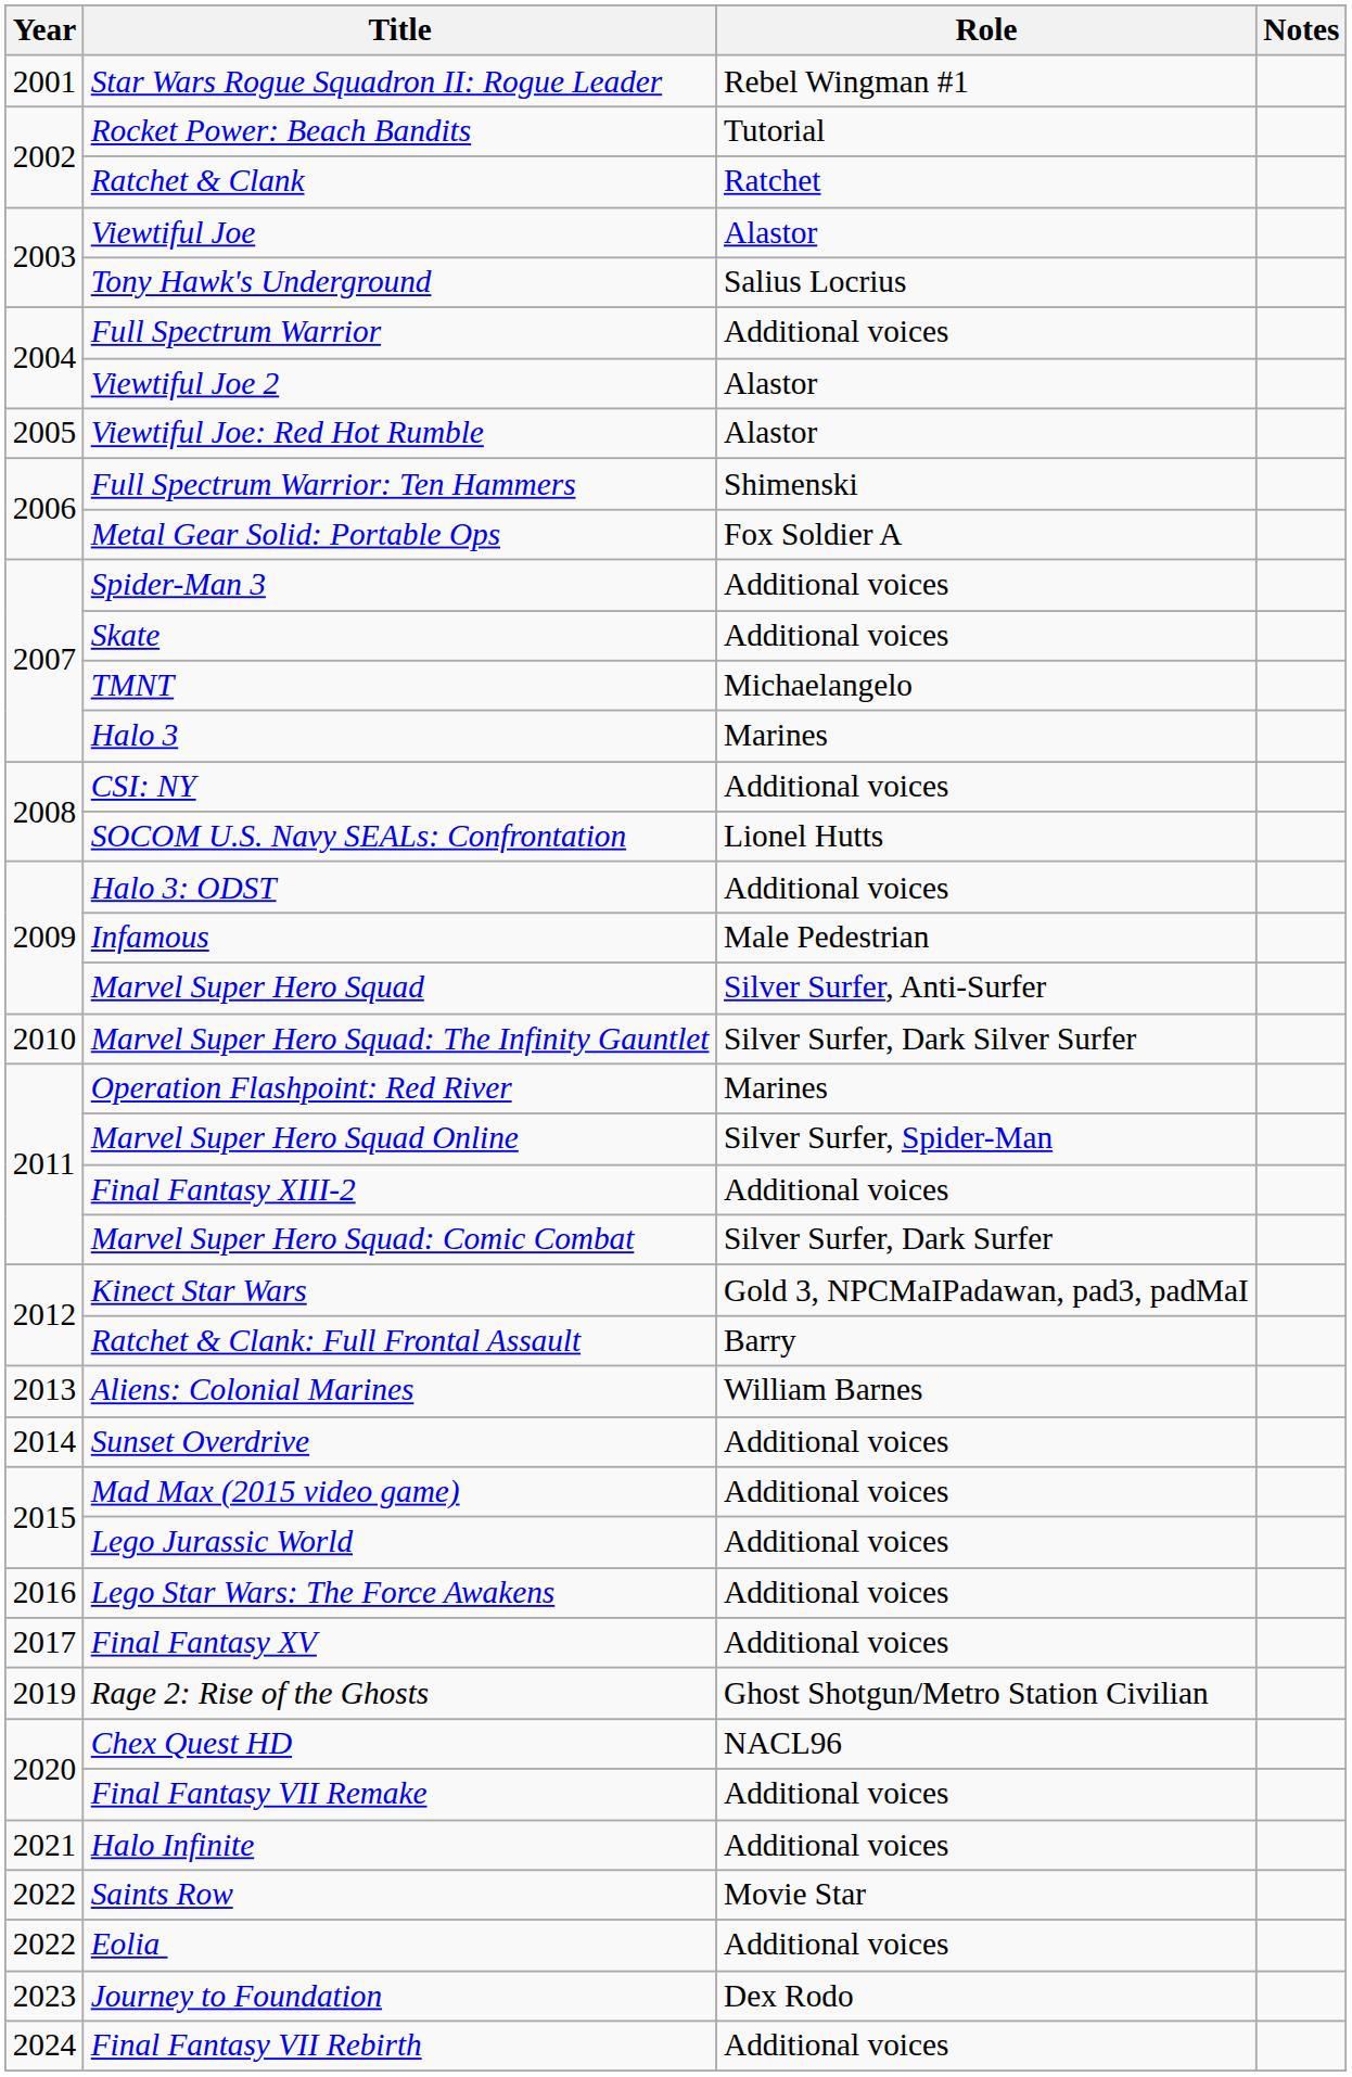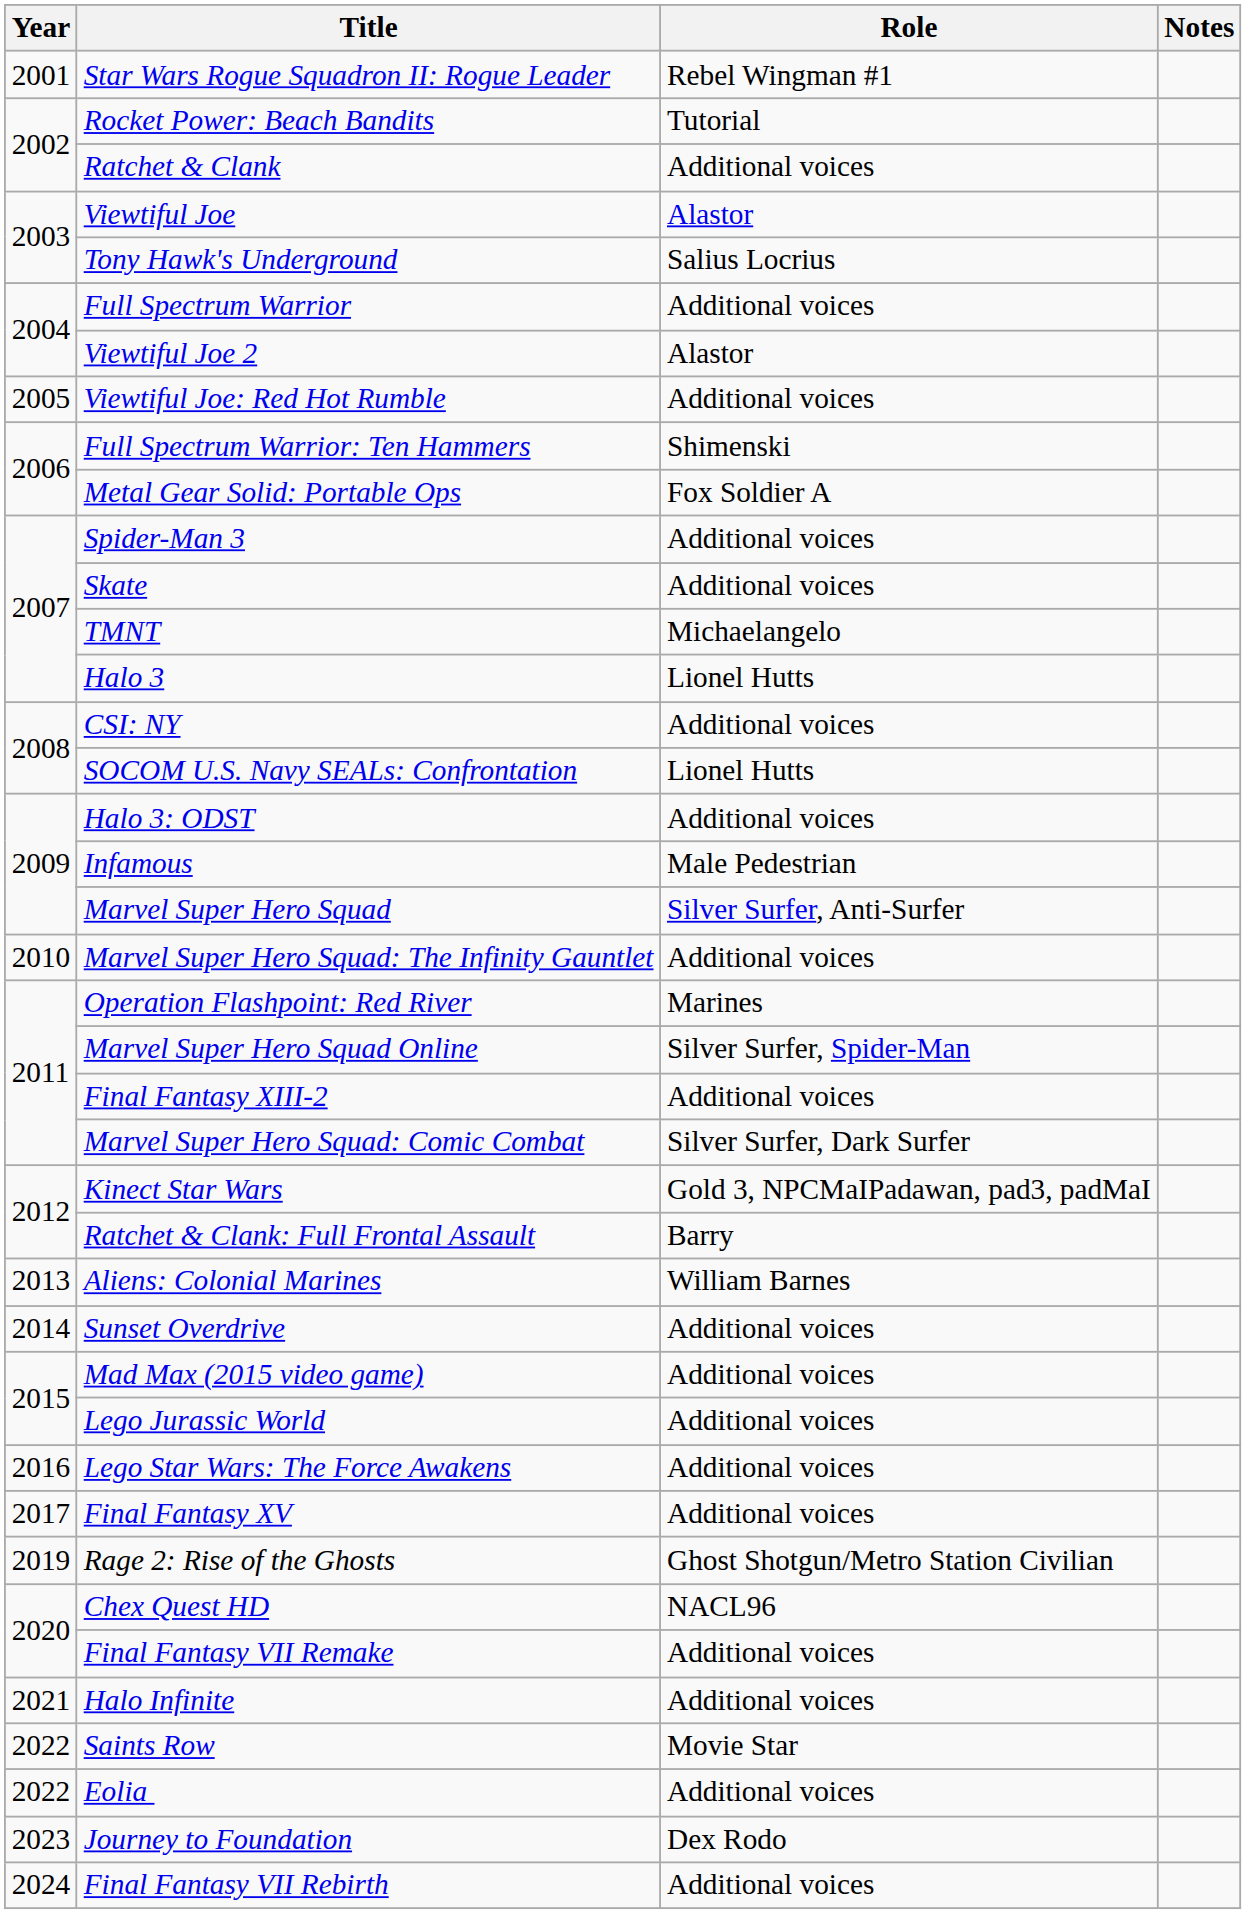 <table class="wikitable sortable">
 <tr>
 <th>Year</th>
 <th>Title</th>
 <th>Role</th>
 <th>Notes</th>
 </tr>
 <tr>
 <td>2001</td>
 <td><em><a href='#'>Star Wars Rogue Squadron II: Rogue Leader</a></em></td>
 <td>Rebel Wingman #1</td>
 <td></td>
 </tr>
 <tr>
 <td rowspan="2">2002</td>
 <td><em><a href='#'>Rocket Power: Beach Bandits</a></em></td>
 <td>Tutorial</td>
 <td></td>
 </tr>
 <tr>
 <td><em><a href='#'>Ratchet & Clank</a></em></td>
-<td><a href='#'>Ratchet</a></td>
+<td>Additional voices</td>
 <td></td>
 </tr>
 <tr>
 <td rowspan="2">2003</td>
 <td><em><a href='#'>Viewtiful Joe</a></em></td>
 <td><a href='#'>Alastor</a></td>
 <td></td>
 </tr>
 <tr>
 <td><em><a href='#'>Tony Hawk's Underground</a></em></td>
 <td>Salius Locrius</td>
 <td></td>
 </tr>
 <tr>
 <td rowspan="2">2004</td>
 <td><em><a href='#'>Full Spectrum Warrior</a></em></td>
 <td>Additional voices</td>
 <td></td>
 </tr>
 <tr>
 <td><em><a href='#'>Viewtiful Joe 2</a></em></td>
 <td>Alastor</td>
 <td></td>
 </tr>
 <tr>
 <td>2005</td>
 <td><em><a href='#'>Viewtiful Joe: Red Hot Rumble</a></em></td>
-<td>Alastor</td>
+<td>Additional voices</td>
 <td></td>
 </tr>
 <tr>
 <td rowspan="2">2006</td>
 <td><em><a href='#'>Full Spectrum Warrior: Ten Hammers</a></em></td>
 <td>Shimenski</td>
 <td></td>
 </tr>
 <tr>
 <td><em><a href='#'>Metal Gear Solid: Portable Ops</a></em></td>
 <td>Fox Soldier A</td>
 <td></td>
 </tr>
 <tr>
 <td rowspan="4">2007</td>
 <td><em><a href='#'>Spider-Man 3</a></em></td>
 <td>Additional voices</td>
 <td></td>
 </tr>
 <tr>
 <td><em><a href='#'>Skate</a></em></td>
 <td>Additional voices</td>
 <td></td>
 </tr>
 <tr>
 <td><em><a href='#'>TMNT</a></em></td>
 <td>Michaelangelo</td>
 <td></td>
 </tr>
 <tr>
 <td><em><a href='#'>Halo 3</a></em></td>
-<td>Marines</td>
+<td>Lionel Hutts</td>
 <td></td>
 </tr>
 <tr>
 <td rowspan="2">2008</td>
 <td><em><a href='#'>CSI: NY</a></em></td>
 <td>Additional voices</td>
 <td></td>
 </tr>
 <tr>
 <td><em><a href='#'>SOCOM U.S. Navy SEALs: Confrontation</a></em></td>
 <td>Lionel Hutts</td>
 <td></td>
 </tr>
 <tr>
 <td rowspan="3">2009</td>
 <td><em><a href='#'>Halo 3: ODST</a></em></td>
 <td>Additional voices</td>
 <td></td>
 </tr>
 <tr>
 <td><em><a href='#'>Infamous</a></em></td>
 <td>Male Pedestrian</td>
 <td></td>
 </tr>
 <tr>
 <td><em><a href='#'>Marvel Super Hero Squad</a></em></td>
 <td><a href='#'>Silver Surfer</a>, Anti-Surfer</td>
 <td></td>
 </tr>
 <tr>
 <td>2010</td>
 <td><em><a href='#'>Marvel Super Hero Squad: The Infinity Gauntlet</a></em></td>
-<td>Silver Surfer, Dark Silver Surfer</td>
+<td>Additional voices</td>
 <td></td>
 </tr>
 <tr>
 <td rowspan="4">2011</td>
 <td><em><a href='#'>Operation Flashpoint: Red River</a></em></td>
 <td>Marines</td>
 <td></td>
 </tr>
 <tr>
 <td><em><a href='#'>Marvel Super Hero Squad Online</a></em></td>
 <td>Silver Surfer, <a href='#'>Spider-Man</a></td>
 <td></td>
 </tr>
 <tr>
 <td><em><a href='#'>Final Fantasy XIII-2</a></em></td>
 <td>Additional voices</td>
 <td></td>
 </tr>
 <tr>
 <td><em><a href='#'>Marvel Super Hero Squad: Comic Combat</a></em></td>
 <td>Silver Surfer, Dark Surfer</td>
 <td></td>
 </tr>
 <tr>
 <td rowspan="2">2012</td>
 <td><em><a href='#'>Kinect Star Wars</a></em></td>
 <td>Gold 3, NPCMaIPadawan, pad3, padMaI</td>
 <td></td>
 </tr>
 <tr>
 <td><em><a href='#'>Ratchet & Clank: Full Frontal Assault</a></em></td>
 <td>Barry</td>
 <td></td>
 </tr>
 <tr>
 <td>2013</td>
 <td><em><a href='#'>Aliens: Colonial Marines</a></em></td>
 <td>William Barnes</td>
 <td></td>
 </tr>
 <tr>
 <td>2014</td>
 <td><em><a href='#'>Sunset Overdrive</a></em></td>
 <td>Additional voices</td>
 <td></td>
 </tr>
 <tr>
 <td rowspan="2">2015</td>
 <td><em><a href='#'>Mad Max (2015 video game)</a></em></td>
 <td>Additional voices</td>
 <td></td>
 </tr>
 <tr>
 <td><em><a href='#'>Lego Jurassic World</a></em></td>
 <td>Additional voices</td>
 <td></td>
 </tr>
 <tr>
 <td>2016</td>
 <td><em><a href='#'>Lego Star Wars: The Force Awakens</a></em></td>
 <td>Additional voices</td>
 <td></td>
 </tr>
 <tr>
 <td>2017</td>
 <td><em><a href='#'>Final Fantasy XV</a></em></td>
 <td>Additional voices</td>
 <td></td>
 </tr>
 <tr>
 <td>2019</td>
 <td><em>Rage 2: Rise of the Ghosts</em></td>
 <td>Ghost Shotgun/Metro Station Civilian</td>
 <td></td>
 </tr>
 <tr>
 <td rowspan="2">2020</td>
 <td><em><a href='#'>Chex Quest HD</a></em></td>
 <td>NACL96</td>
 <td></td>
 </tr>
 <tr>
 <td><em><a href='#'>Final Fantasy VII Remake</a></em></td>
 <td>Additional voices</td>
 <td></td>
 </tr>
 <tr>
 <td>2021</td>
 <td><em><a href='#'>Halo Infinite</a></em></td>
 <td>Additional voices</td>
 <td></td>
 </tr>
 <tr>
 <td>2022</td>
 <td><em><a href='#'>Saints Row</a></em></td>
 <td>Movie Star</td>
 <td></td>
 </tr>
 <tr>
 <td>2022</td>
 <td><em><a href='#'>Eolia </a></em></td>
 <td>Additional voices</td>
 <td></td>
 </tr>
 <tr>
 <td>2023</td>
 <td><em><a href='#'>Journey to Foundation</a></em></td>
 <td>Dex Rodo</td>
 <td></td>
 </tr>
 <tr>
 <td>2024</td>
 <td><em><a href='#'>Final Fantasy VII Rebirth</a></em></td>
 <td>Additional voices</td>
 <td></td>
 </tr>
 </table>
